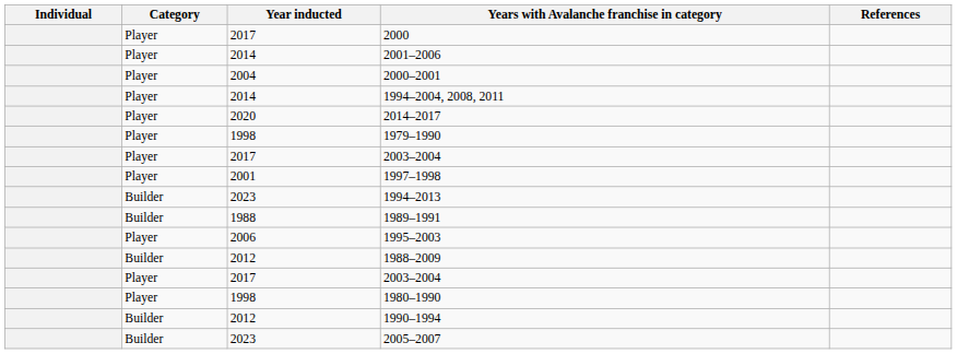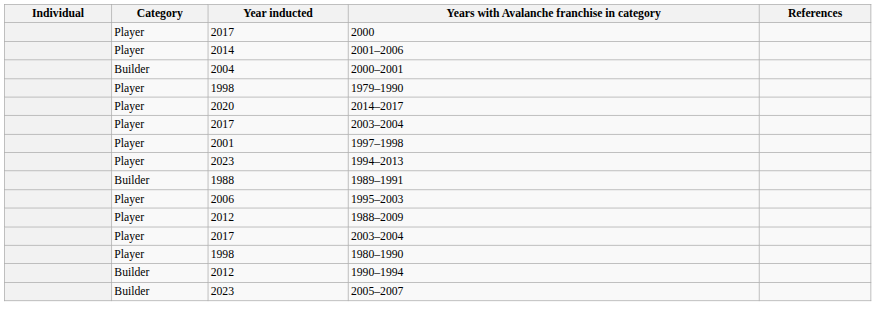 <table class="wikitable sortable" width="75%">
 <tr>
 <th scope="col">Individual</th>
 <th scope="col">Category</th>
 <th scope="col">Year inducted</th>
 <th scope="col">Years with Avalanche franchise in category</th>
 <th scope="col" class="unsortable">References</th>
 </tr>
 <tr>
 <th scope="row"></th>
 <td>Player</td>
 <td>2017</td>
 <td>2000</td>
 <td></td>
 </tr>
 <tr>
 <th scope="row"></th>
 <td>Player</td>
 <td>2014</td>
 <td>2001–2006</td>
 <td></td>
 </tr>
 <tr>
 <th scope="row"></th>
-<td>Player</td>
+<td>Builder</td>
 <td>2004</td>
 <td>2000–2001</td>
 <td></td>
 </tr>
 <tr>
 <th scope="row"></th>
 <td>Player</td>
-<td>2014</td>
-<td>1994–2004, 2008, 2011</td>
+<td>1998</td>
+<td>1979–1990</td>
 <td></td>
 </tr>
 <tr>
 <th scope="row"></th>
 <td>Player</td>
 <td>2020</td>
 <td>2014–2017</td>
-<td></td>
-</tr>
-<tr>
-<th scope="row"></th>
-<td>Player</td>
-<td>1998</td>
-<td>1979–1990</td>
 <td></td>
 </tr>
 <tr>
 <th scope="row"></th>
 <td>Player</td>
 <td>2017</td>
 <td>2003–2004</td>
 <td></td>
 </tr>
 <tr>
 <th scope="row"></th>
 <td>Player</td>
 <td>2001</td>
 <td>1997–1998</td>
 <td></td>
 </tr>
 <tr>
 <th scope="row"></th>
-<td>Builder</td>
+<td>Player</td>
 <td>2023</td>
 <td>1994–2013</td>
 <td></td>
 </tr>
 <tr>
 <th scope="row"></th>
 <td>Builder</td>
 <td>1988</td>
 <td>1989–1991</td>
 <td></td>
 </tr>
 <tr>
 <th scope="row"></th>
 <td>Player</td>
 <td>2006</td>
 <td>1995–2003</td>
 <td></td>
 </tr>
 <tr>
 <th scope="row"></th>
-<td>Builder</td>
+<td>Player</td>
 <td>2012</td>
 <td>1988–2009</td>
 <td></td>
 </tr>
 <tr>
 <th scope="row"></th>
 <td>Player</td>
 <td>2017</td>
 <td>2003–2004</td>
 <td></td>
 </tr>
 <tr>
 <th scope="row"></th>
 <td>Player</td>
 <td>1998</td>
 <td>1980–1990</td>
 <td></td>
 </tr>
 <tr>
 <th scope="row"></th>
 <td>Builder</td>
 <td>2012</td>
 <td>1990–1994</td>
 <td></td>
 </tr>
 <tr>
 <th scope="row"></th>
 <td>Builder</td>
 <td>2023</td>
 <td>2005–2007</td>
 <td></td>
 </tr>
 </table>
